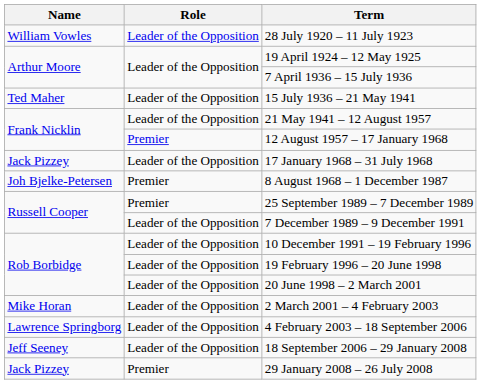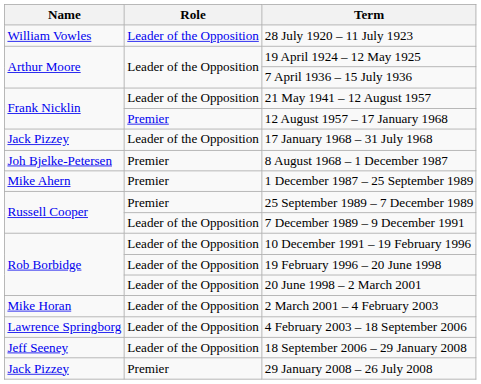 <table class="wikitable">
 <tr>
 <th>Name</th>
 <th>Role</th>
 <th>Term</th>
 </tr>
 <tr>
 <td><a href='#'>William Vowles</a></td>
 <td><a href='#'>Leader of the Opposition</a></td>
 <td>28 July 1920 – 11 July 1923</td>
 </tr>
 <tr>
 <td rowspan=2><a href='#'>Arthur Moore</a></td>
 <td rowspan=2>Leader of the Opposition</td>
 <td>19 April 1924 – 12 May 1925</td>
 </tr>
 <tr>
 <td>7 April 1936 – 15 July 1936</td>
 </tr>
 <tr>
-<td><a href='#'>Ted Maher</a></td>
-<td>Leader of the Opposition</td>
-<td>15 July 1936 – 21 May 1941</td>
-</tr>
-<tr>
 <td rowspan=2><a href='#'>Frank Nicklin</a></td>
 <td>Leader of the Opposition</td>
 <td>21 May 1941 – 12 August 1957</td>
 </tr>
 <tr>
 <td><a href='#'>Premier</a></td>
 <td>12 August 1957 – 17 January 1968</td>
 </tr>
 <tr>
 <td><a href='#'>Jack Pizzey</a></td>
 <td>Leader of the Opposition</td>
 <td>17 January 1968 – 31 July 1968</td>
 </tr>
 <tr>
 <td><a href='#'>Joh Bjelke-Petersen</a></td>
 <td>Premier</td>
 <td>8 August 1968 – 1 December 1987</td>
+</tr>
+<tr>
+<td><a href='#'>Mike Ahern</a></td>
+<td>Premier</td>
+<td>1 December 1987 – 25 September 1989</td>
 </tr>
 <tr>
 <td rowspan=2><a href='#'>Russell Cooper</a></td>
 <td>Premier</td>
 <td>25 September 1989 – 7 December 1989</td>
 </tr>
 <tr>
 <td>Leader of the Opposition</td>
 <td>7 December 1989 – 9 December 1991</td>
 </tr>
 <tr>
 <td rowspan=3><a href='#'>Rob Borbidge</a></td>
 <td>Leader of the Opposition</td>
 <td>10 December 1991 – 19 February 1996</td>
 </tr>
 <tr>
 <td>Leader of the Opposition</td>
 <td>19 February 1996 – 20 June 1998</td>
 </tr>
 <tr>
 <td>Leader of the Opposition</td>
 <td>20 June 1998 – 2 March 2001</td>
 </tr>
 <tr>
 <td><a href='#'>Mike Horan</a></td>
 <td>Leader of the Opposition</td>
 <td>2 March 2001 – 4 February 2003</td>
 </tr>
 <tr>
 <td><a href='#'>Lawrence Springborg</a></td>
 <td>Leader of the Opposition</td>
 <td>4 February 2003 – 18 September 2006</td>
 </tr>
 <tr>
 <td><a href='#'>Jeff Seeney</a></td>
 <td>Leader of the Opposition</td>
 <td>18 September 2006 – 29 January 2008</td>
 </tr>
 <tr>
 <td><a href='#'>Jack Pizzey</a></td>
 <td>Premier</td>
 <td>29 January 2008 – 26 July 2008</td>
 </tr>
 </table>
